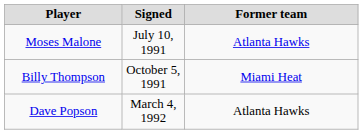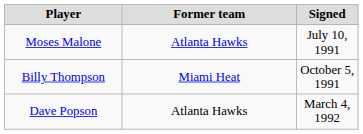 <table class="wikitable" style="text-align: center">
 <tr style="text-align:center; background:#ddd;">
 <td style="width:140px"><strong>Player</strong></td>
+<td style="width:210px"><strong>Former team</strong></td>
 <td style="width:70px"><strong>Signed</strong></td>
-<td style="width:210px"><strong>Former team</strong></td>
 </tr>
 <tr>
 <td><a href='#'>Moses Malone</a></td>
+<td><a href='#'>Atlanta Hawks</a></td>
 <td>July 10, 1991</td>
-<td><a href='#'>Atlanta Hawks</a></td>
 </tr>
 <tr>
 <td><a href='#'>Billy Thompson</a></td>
+<td><a href='#'>Miami Heat</a></td>
 <td>October 5, 1991</td>
-<td><a href='#'>Miami Heat</a></td>
 </tr>
 <tr>
 <td><a href='#'>Dave Popson</a></td>
+<td>Atlanta Hawks</td>
 <td>March 4, 1992</td>
-<td>Atlanta Hawks</td>
 </tr>
 </table>
